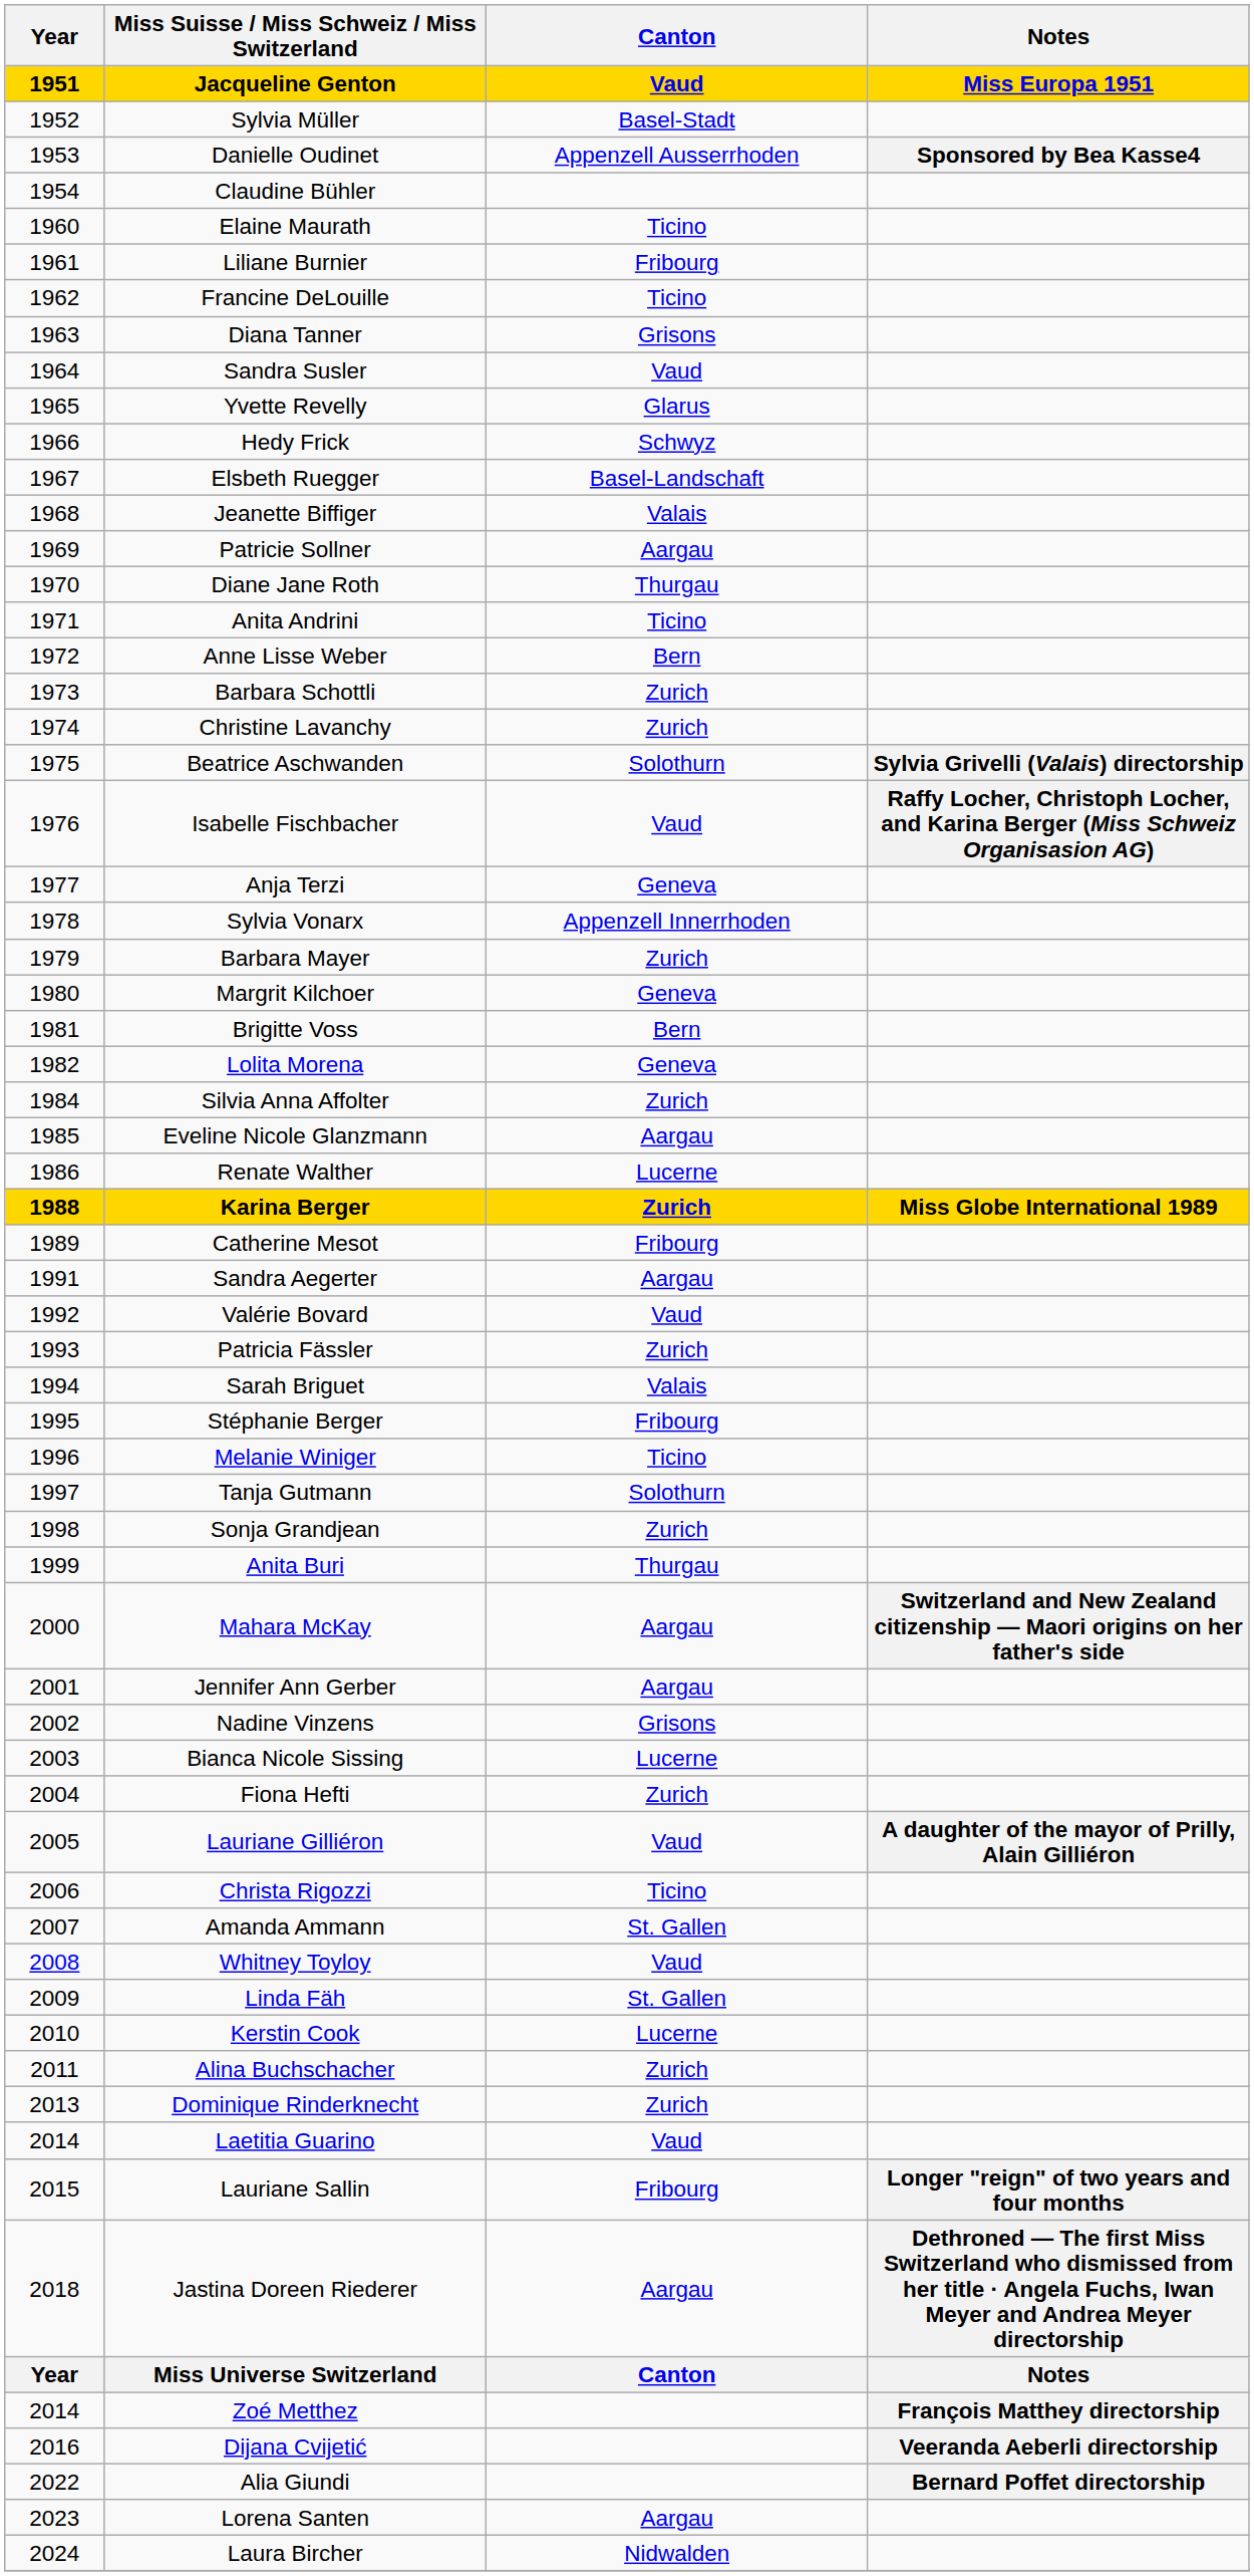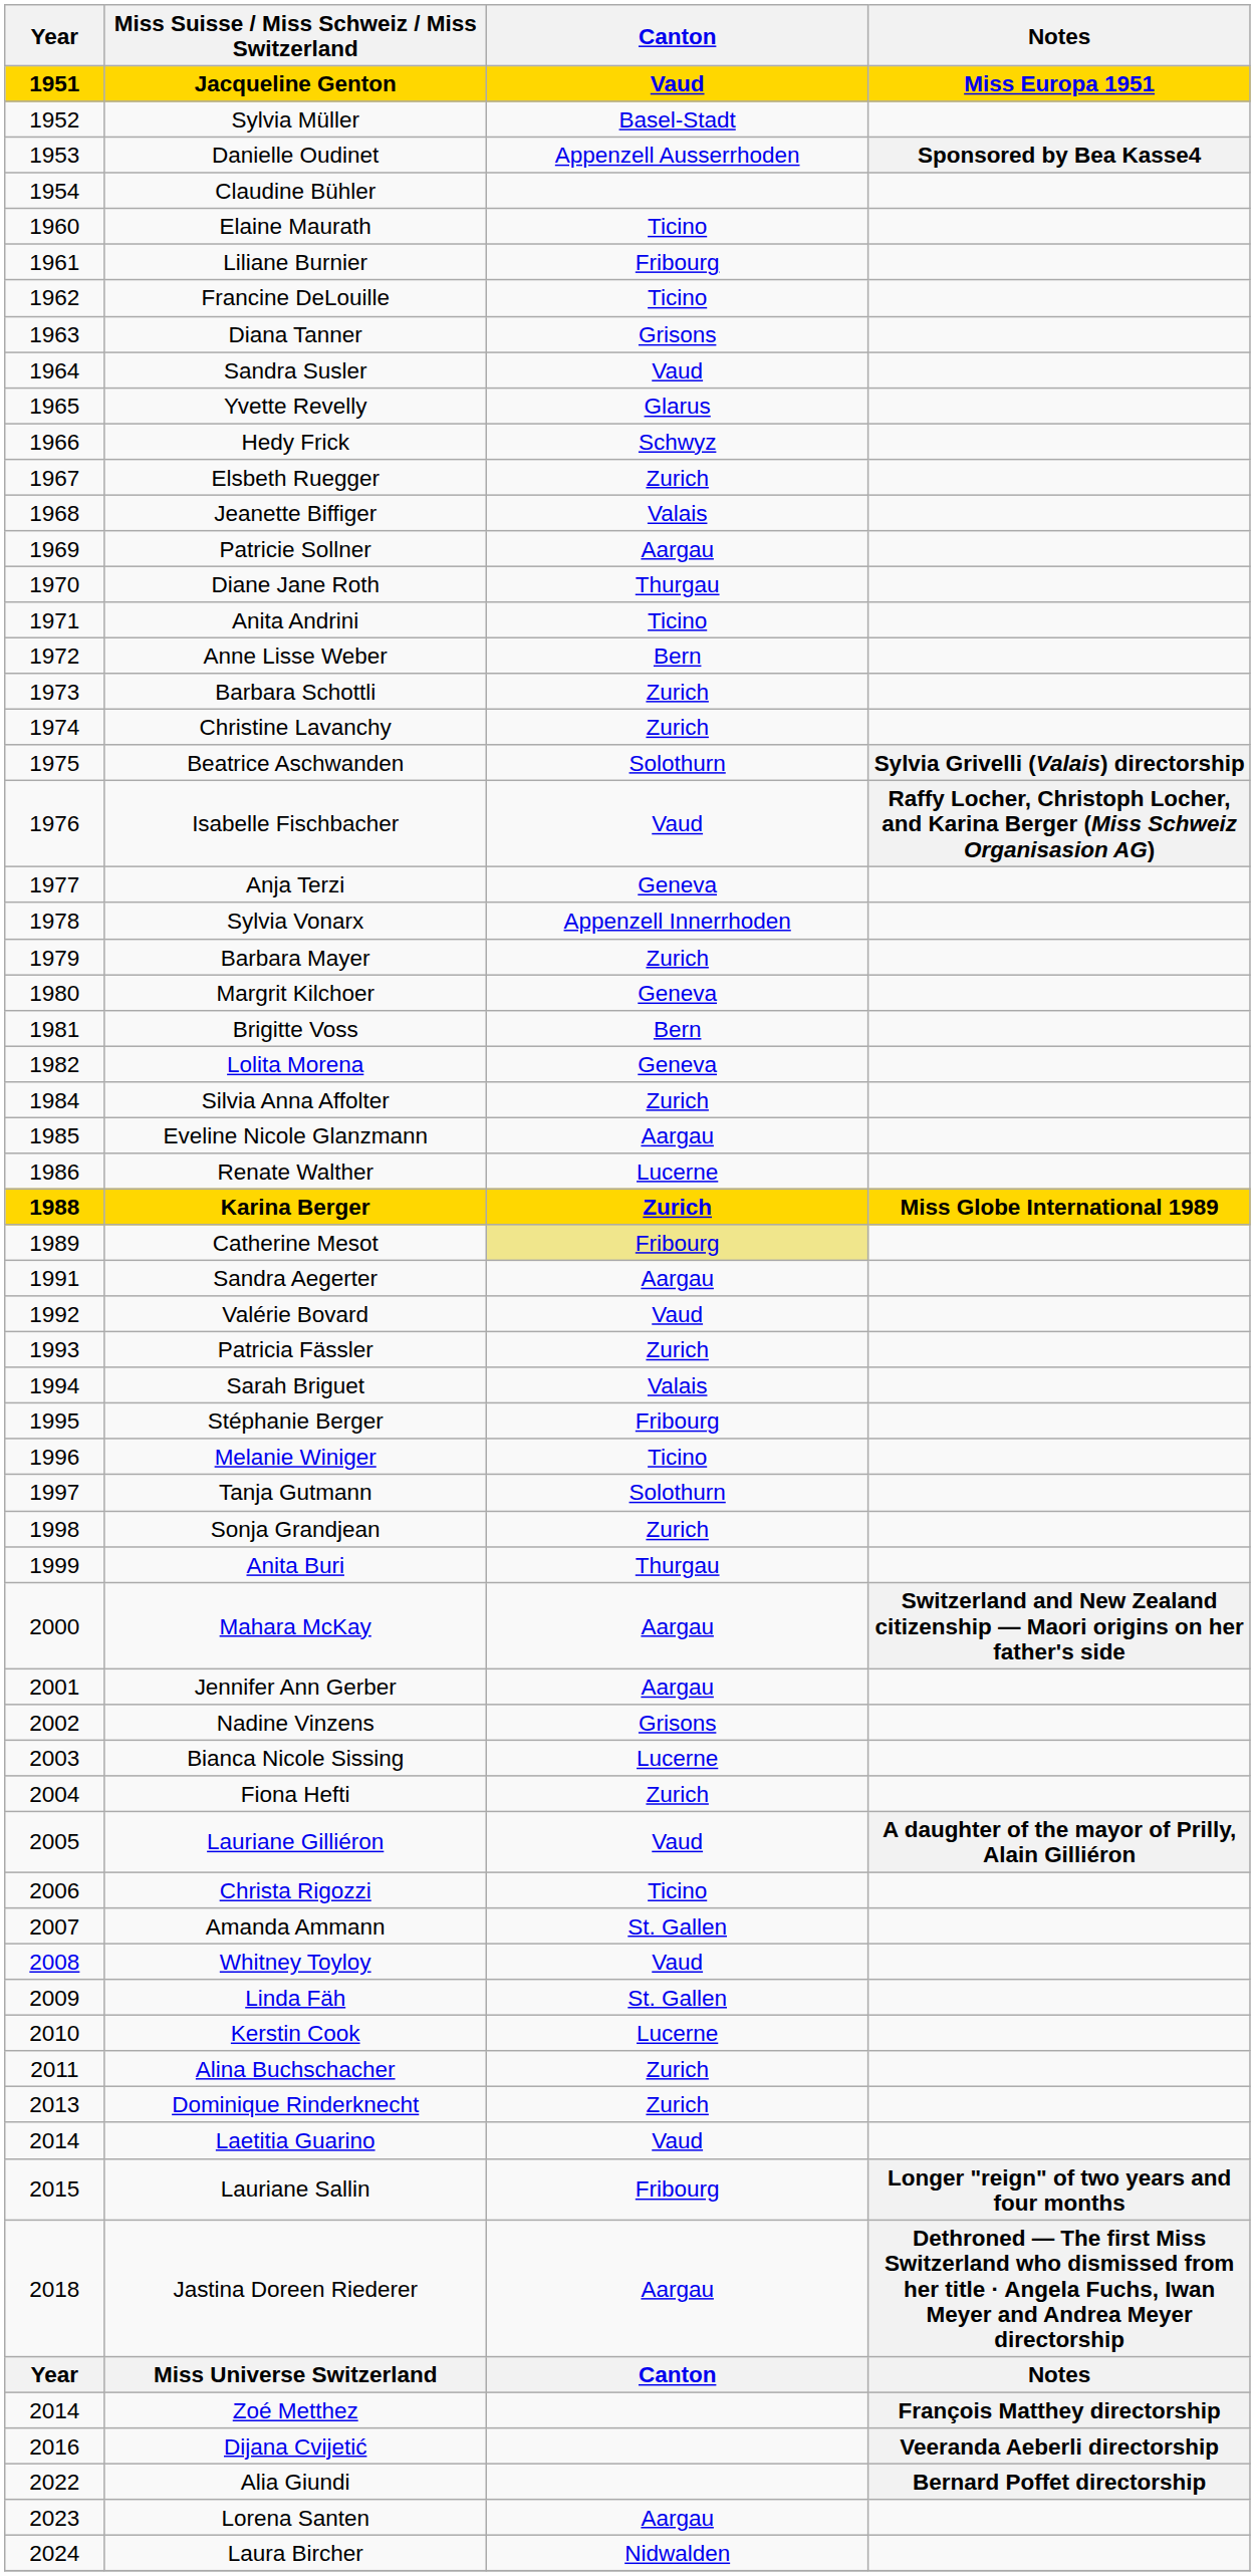 <table class="wikitable sortable" style="font-size: 95%; text-align:center">
 <tr>
 <th width="60">Year</th>
 <th width="250">Miss Suisse / Miss Schweiz / Miss Switzerland</th>
 <th width="250"><a href='#'>Canton</a></th>
 <th width="250">Notes</th>
 </tr>
 <tr style="background-color:GOLD; font-weight: bold">
 <td>1951</td>
 <td>Jacqueline Genton</td>
 <td><a href='#'>Vaud</a></td>
 <td><a href='#'>Miss Europa 1951</a></td>
 </tr>
 <tr>
 <td>1952</td>
 <td>Sylvia Müller</td>
 <td><a href='#'>Basel-Stadt</a></td>
 <td></td>
 </tr>
 <tr>
 <td>1953</td>
 <td>Danielle Oudinet</td>
 <td><a href='#'>Appenzell Ausserrhoden</a></td>
 <th>Sponsored by Bea Kasse4</th>
 </tr>
 <tr>
 <td>1954</td>
 <td>Claudine Bühler</td>
 <td></td>
 <td></td>
 </tr>
 <tr>
 <td>1960</td>
 <td>Elaine Maurath</td>
 <td><a href='#'>Ticino</a></td>
 <td></td>
 </tr>
 <tr>
 <td>1961</td>
 <td>Liliane Burnier</td>
 <td><a href='#'>Fribourg</a></td>
 <td></td>
 </tr>
 <tr>
 <td>1962</td>
 <td>Francine DeLouille</td>
 <td><a href='#'>Ticino</a></td>
 <td></td>
 </tr>
 <tr>
 <td>1963</td>
 <td>Diana Tanner</td>
 <td><a href='#'>Grisons</a></td>
 <td></td>
 </tr>
 <tr>
 <td>1964</td>
 <td>Sandra Susler</td>
 <td><a href='#'>Vaud</a></td>
 <td></td>
 </tr>
 <tr>
 <td>1965</td>
 <td>Yvette Revelly</td>
 <td><a href='#'>Glarus</a></td>
 <td></td>
 </tr>
 <tr>
 <td>1966</td>
 <td>Hedy Frick</td>
 <td><a href='#'>Schwyz</a></td>
 <td></td>
 </tr>
 <tr>
 <td>1967</td>
 <td>Elsbeth Ruegger</td>
-<td><a href='#'>Basel-Landschaft</a></td>
+<td><a href='#'>Zurich</a></td>
 <td></td>
 </tr>
 <tr>
 <td>1968</td>
 <td>Jeanette Biffiger</td>
 <td><a href='#'>Valais</a></td>
 <td></td>
 </tr>
 <tr>
 <td>1969</td>
 <td>Patricie Sollner</td>
 <td><a href='#'>Aargau</a></td>
 <td></td>
 </tr>
 <tr>
 <td>1970</td>
 <td>Diane Jane Roth</td>
 <td><a href='#'>Thurgau</a></td>
 <td></td>
 </tr>
 <tr>
 <td>1971</td>
 <td>Anita Andrini</td>
 <td><a href='#'>Ticino</a></td>
 <td></td>
 </tr>
 <tr>
 <td>1972</td>
 <td>Anne Lisse Weber</td>
 <td><a href='#'>Bern</a></td>
 <td></td>
 </tr>
 <tr>
 <td>1973</td>
 <td>Barbara Schottli</td>
 <td><a href='#'>Zurich</a></td>
 <td></td>
 </tr>
 <tr>
 <td>1974</td>
 <td>Christine Lavanchy</td>
 <td><a href='#'>Zurich</a></td>
 <td></td>
 </tr>
 <tr>
 <td>1975</td>
 <td>Beatrice Aschwanden</td>
 <td><a href='#'>Solothurn</a></td>
 <th>Sylvia Grivelli (<em>Valais</em>) directorship</th>
 </tr>
 <tr>
 <td>1976</td>
 <td>Isabelle Fischbacher</td>
 <td><a href='#'>Vaud</a></td>
 <th>Raffy Locher, Christoph Locher, and Karina Berger (<em>Miss Schweiz Organisasion AG</em>)</th>
 </tr>
 <tr>
 <td>1977</td>
 <td>Anja Terzi</td>
 <td><a href='#'>Geneva</a></td>
 <td></td>
 </tr>
 <tr>
 <td>1978</td>
 <td>Sylvia Vonarx</td>
 <td><a href='#'>Appenzell Innerrhoden</a></td>
 <td></td>
 </tr>
 <tr>
 <td>1979</td>
 <td>Barbara Mayer</td>
 <td><a href='#'>Zurich</a></td>
 <td></td>
 </tr>
 <tr>
 <td>1980</td>
 <td>Margrit Kilchoer</td>
 <td><a href='#'>Geneva</a></td>
 <td></td>
 </tr>
 <tr>
 <td>1981</td>
 <td>Brigitte Voss</td>
 <td><a href='#'>Bern</a></td>
 <td></td>
 </tr>
 <tr>
 <td>1982</td>
 <td><a href='#'>Lolita Morena</a></td>
 <td><a href='#'>Geneva</a></td>
 <td></td>
 </tr>
 <tr>
 <td>1984</td>
 <td>Silvia Anna Affolter</td>
 <td><a href='#'>Zurich</a></td>
 <td></td>
 </tr>
 <tr>
 <td>1985</td>
 <td>Eveline Nicole Glanzmann</td>
 <td><a href='#'>Aargau</a></td>
 <td></td>
 </tr>
 <tr>
 <td>1986</td>
 <td>Renate Walther</td>
 <td><a href='#'>Lucerne</a></td>
 <td></td>
 </tr>
 <tr style="background-color:GOLD; font-weight: bold">
 <td>1988</td>
 <td>Karina Berger</td>
 <td><a href='#'>Zurich</a></td>
 <td>Miss Globe International 1989</td>
 </tr>
 <tr>
 <td>1989</td>
 <td>Catherine Mesot</td>
-<td><a href='#'>Fribourg</a></td>
+<td style="background: khaki;"><a href='#'>Fribourg</a></td>
 <td></td>
 </tr>
 <tr>
 <td>1991</td>
 <td>Sandra Aegerter</td>
 <td><a href='#'>Aargau</a></td>
 <td></td>
 </tr>
 <tr>
 <td>1992</td>
 <td>Valérie Bovard</td>
 <td><a href='#'>Vaud</a></td>
 <td></td>
 </tr>
 <tr>
 <td>1993</td>
 <td>Patricia Fässler</td>
 <td><a href='#'>Zurich</a></td>
 <td></td>
 </tr>
 <tr>
 <td>1994</td>
 <td>Sarah Briguet</td>
 <td><a href='#'>Valais</a></td>
 <td></td>
 </tr>
 <tr>
 <td>1995</td>
 <td>Stéphanie Berger</td>
 <td><a href='#'>Fribourg</a></td>
 <td></td>
 </tr>
 <tr>
 <td>1996</td>
 <td><a href='#'>Melanie Winiger</a></td>
 <td><a href='#'>Ticino</a></td>
 <td></td>
 </tr>
 <tr>
 <td>1997</td>
 <td>Tanja Gutmann</td>
 <td><a href='#'>Solothurn</a></td>
 <td></td>
 </tr>
 <tr>
 <td>1998</td>
 <td>Sonja Grandjean</td>
 <td><a href='#'>Zurich</a></td>
 <td></td>
 </tr>
 <tr>
 <td>1999</td>
 <td><a href='#'>Anita Buri</a></td>
 <td><a href='#'>Thurgau</a></td>
 <td></td>
 </tr>
 <tr>
 <td>2000</td>
 <td><a href='#'>Mahara McKay</a></td>
 <td><a href='#'>Aargau</a></td>
 <th>Switzerland and New Zealand citizenship — Maori origins on her father's side</th>
 </tr>
 <tr>
 <td>2001</td>
 <td>Jennifer Ann Gerber</td>
 <td><a href='#'>Aargau</a></td>
 <td></td>
 </tr>
 <tr>
 <td>2002</td>
 <td>Nadine Vinzens</td>
 <td><a href='#'>Grisons</a></td>
 <td></td>
 </tr>
 <tr>
 <td>2003</td>
 <td>Bianca Nicole Sissing</td>
 <td><a href='#'>Lucerne</a></td>
 <td></td>
 </tr>
 <tr>
 <td>2004</td>
 <td>Fiona Hefti</td>
 <td><a href='#'>Zurich</a></td>
 <td></td>
 </tr>
 <tr>
 <td>2005</td>
 <td><a href='#'>Lauriane Gilliéron</a></td>
 <td><a href='#'>Vaud</a></td>
 <th>A daughter of the mayor of Prilly, Alain Gilliéron</th>
 </tr>
 <tr>
 <td>2006</td>
 <td><a href='#'>Christa Rigozzi</a></td>
 <td><a href='#'>Ticino</a></td>
 <td></td>
 </tr>
 <tr>
 <td>2007</td>
 <td>Amanda Ammann</td>
 <td><a href='#'>St. Gallen</a></td>
 <td></td>
 </tr>
 <tr>
 <td><a href='#'>2008</a></td>
 <td><a href='#'>Whitney Toyloy</a></td>
 <td><a href='#'>Vaud</a></td>
 <td></td>
 </tr>
 <tr>
 <td>2009</td>
 <td><a href='#'>Linda Fäh</a></td>
 <td><a href='#'>St. Gallen</a></td>
 <td></td>
 </tr>
 <tr>
 <td>2010</td>
 <td><a href='#'>Kerstin Cook</a></td>
 <td><a href='#'>Lucerne</a></td>
 <td></td>
 </tr>
 <tr>
 <td>2011</td>
 <td><a href='#'>Alina Buchschacher</a></td>
 <td><a href='#'>Zurich</a></td>
 <td></td>
 </tr>
 <tr>
 <td>2013</td>
 <td><a href='#'>Dominique Rinderknecht</a></td>
 <td><a href='#'>Zurich</a></td>
 <td></td>
 </tr>
 <tr>
 <td>2014</td>
 <td><a href='#'>Laetitia Guarino</a></td>
 <td><a href='#'>Vaud</a></td>
 <td></td>
 </tr>
 <tr>
 <td>2015</td>
 <td>Lauriane Sallin</td>
 <td><a href='#'>Fribourg</a></td>
 <th>Longer "reign" of two years and four months</th>
 </tr>
 <tr>
 <td>2018</td>
 <td>Jastina Doreen Riederer</td>
 <td><a href='#'>Aargau</a></td>
 <th>Dethroned — The first Miss Switzerland who dismissed from her title · Angela Fuchs, Iwan Meyer and Andrea Meyer directorship</th>
 </tr>
 <tr>
 <th width="60">Year</th>
 <th width="250">Miss Universe Switzerland</th>
 <th width="250"><a href='#'>Canton</a></th>
 <th width="250">Notes</th>
 </tr>
 <tr>
 <td>2014</td>
 <td><a href='#'>Zoé Metthez</a></td>
 <td></td>
 <th>François Matthey directorship</th>
 </tr>
 <tr>
 <td>2016</td>
 <td><a href='#'>Dijana Cvijetić</a></td>
 <td></td>
 <th>Veeranda Aeberli directorship</th>
 </tr>
 <tr>
 <td>2022</td>
 <td>Alia Giundi</td>
 <td></td>
 <th>Bernard Poffet directorship</th>
 </tr>
 <tr>
 <td>2023</td>
 <td>Lorena Santen</td>
 <td><a href='#'>Aargau</a></td>
 <td></td>
 </tr>
 <tr>
 <td>2024</td>
 <td>Laura Bircher</td>
 <td><a href='#'>Nidwalden</a></td>
 <td></td>
 </tr>
 <tr>
 </tr>
 </table>
